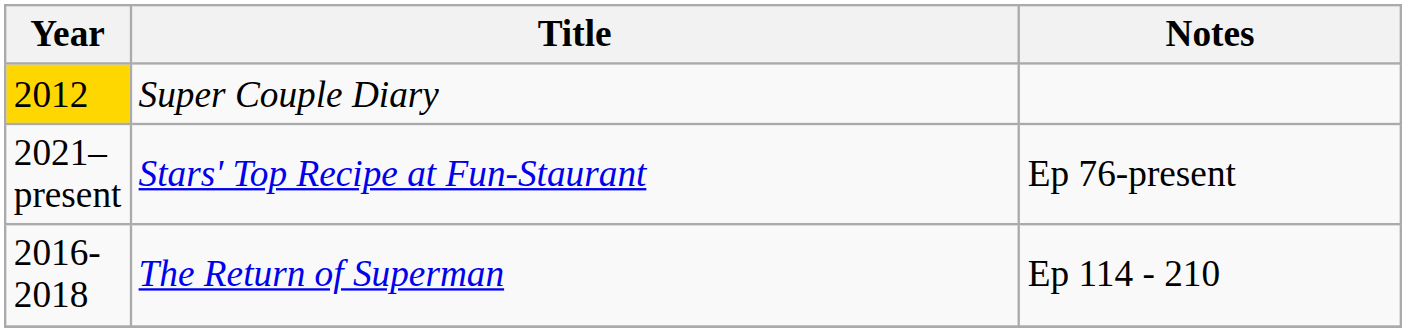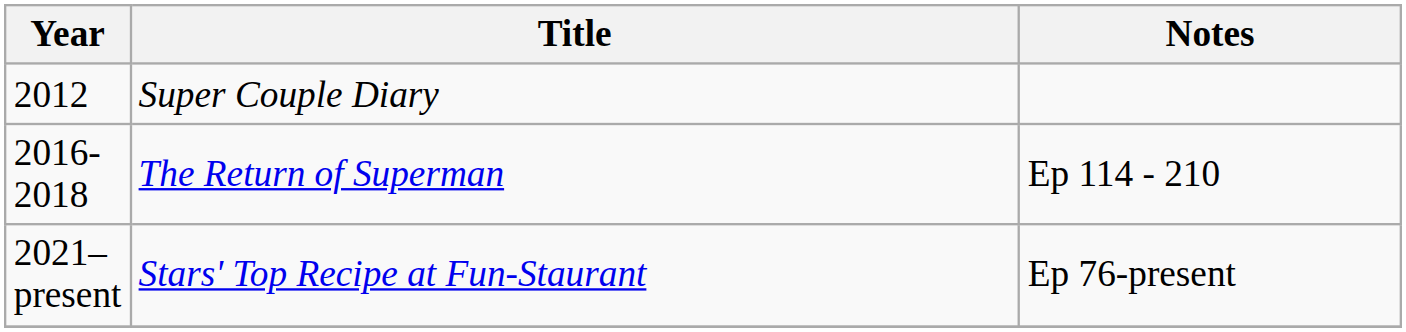 <table class="wikitable" style="width:600px">
 <tr>
 <th width=10>Year</th>
 <th>Title</th>
 <th>Notes</th>
 </tr>
 <tr>
-<td style="background: gold;">2012</td>
+<td>2012</td>
 <td><em>Super Couple Diary</em></td>
 <td></td>
+</tr>
+<tr>
+<td>2016-2018</td>
+<td><em><a href='#'>The Return of Superman</a></em></td>
+<td>Ep 114 - 210</td>
 </tr>
 <tr>
 <td>2021–present</td>
 <td><em><a href='#'>Stars' Top Recipe at Fun-Staurant</a></em></td>
 <td>Ep 76-present </td>
 </tr>
 <tr>
-<td>2016-2018</td>
-<td><em><a href='#'>The Return of Superman</a></em></td>
-<td>Ep 114 - 210</td>
-</tr>
-<tr>
 </tr>
 </table>
